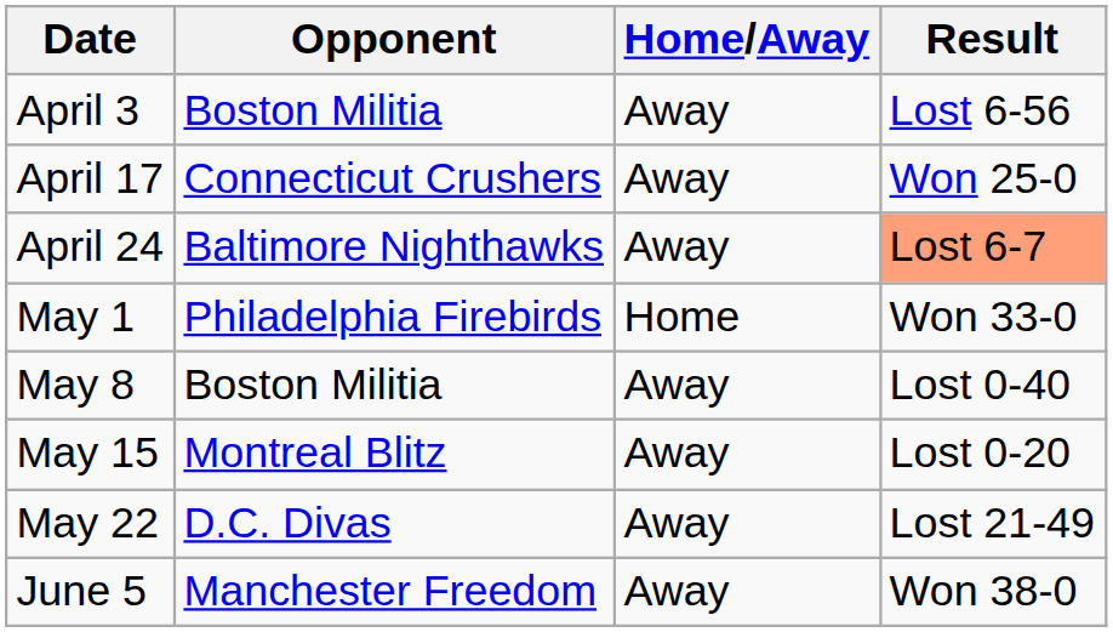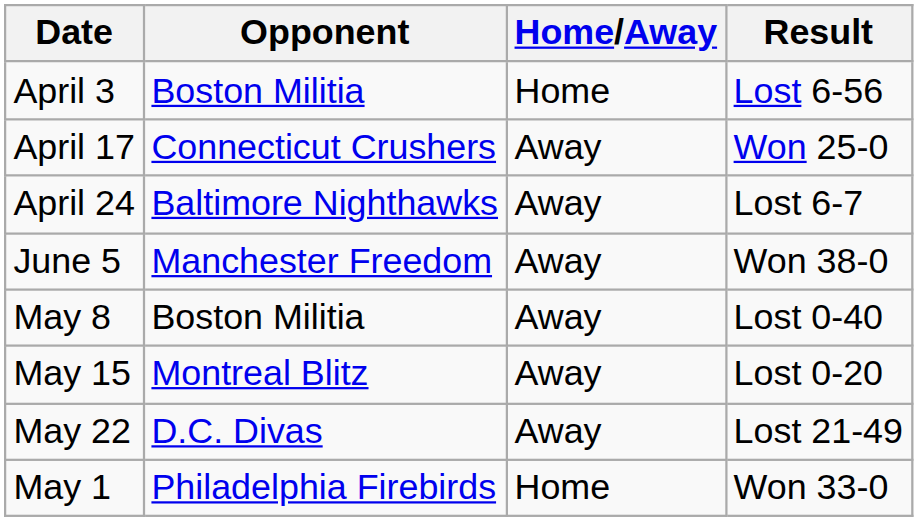 <table class="wikitable">
 <tr>
 <th>Date</th>
 <th>Opponent</th>
 <th><a href='#'>Home</a>/<a href='#'>Away</a></th>
 <th>Result</th>
 </tr>
 <tr>
 <td>April 3</td>
 <td><a href='#'>Boston Militia</a></td>
-<td>Away</td>
+<td>Home</td>
 <td><a href='#'>Lost</a> 6-56</td>
 </tr>
 <tr>
 <td>April 17</td>
 <td><a href='#'>Connecticut Crushers</a></td>
 <td>Away</td>
 <td><a href='#'>Won</a> 25-0</td>
 </tr>
 <tr>
 <td>April 24</td>
 <td><a href='#'>Baltimore Nighthawks</a></td>
 <td>Away</td>
-<td style="background: lightsalmon;">Lost 6-7</td>
+<td>Lost 6-7</td>
 </tr>
 <tr>
-<td>May 1</td>
-<td><a href='#'>Philadelphia Firebirds</a></td>
-<td>Home</td>
-<td>Won 33-0</td>
+<td>June 5</td>
+<td><a href='#'>Manchester Freedom</a></td>
+<td>Away</td>
+<td>Won 38-0</td>
 </tr>
 <tr>
 <td>May 8</td>
 <td>Boston Militia</td>
 <td>Away</td>
 <td>Lost 0-40</td>
 </tr>
 <tr>
 <td>May 15</td>
 <td><a href='#'>Montreal Blitz</a></td>
 <td>Away</td>
 <td>Lost 0-20</td>
 </tr>
 <tr>
 <td>May 22</td>
 <td><a href='#'>D.C. Divas</a></td>
 <td>Away</td>
 <td>Lost 21-49</td>
 </tr>
 <tr>
-<td>June 5</td>
-<td><a href='#'>Manchester Freedom</a></td>
-<td>Away</td>
-<td>Won 38-0</td>
+<td>May 1</td>
+<td><a href='#'>Philadelphia Firebirds</a></td>
+<td>Home</td>
+<td>Won 33-0</td>
 </tr>
 </table>
